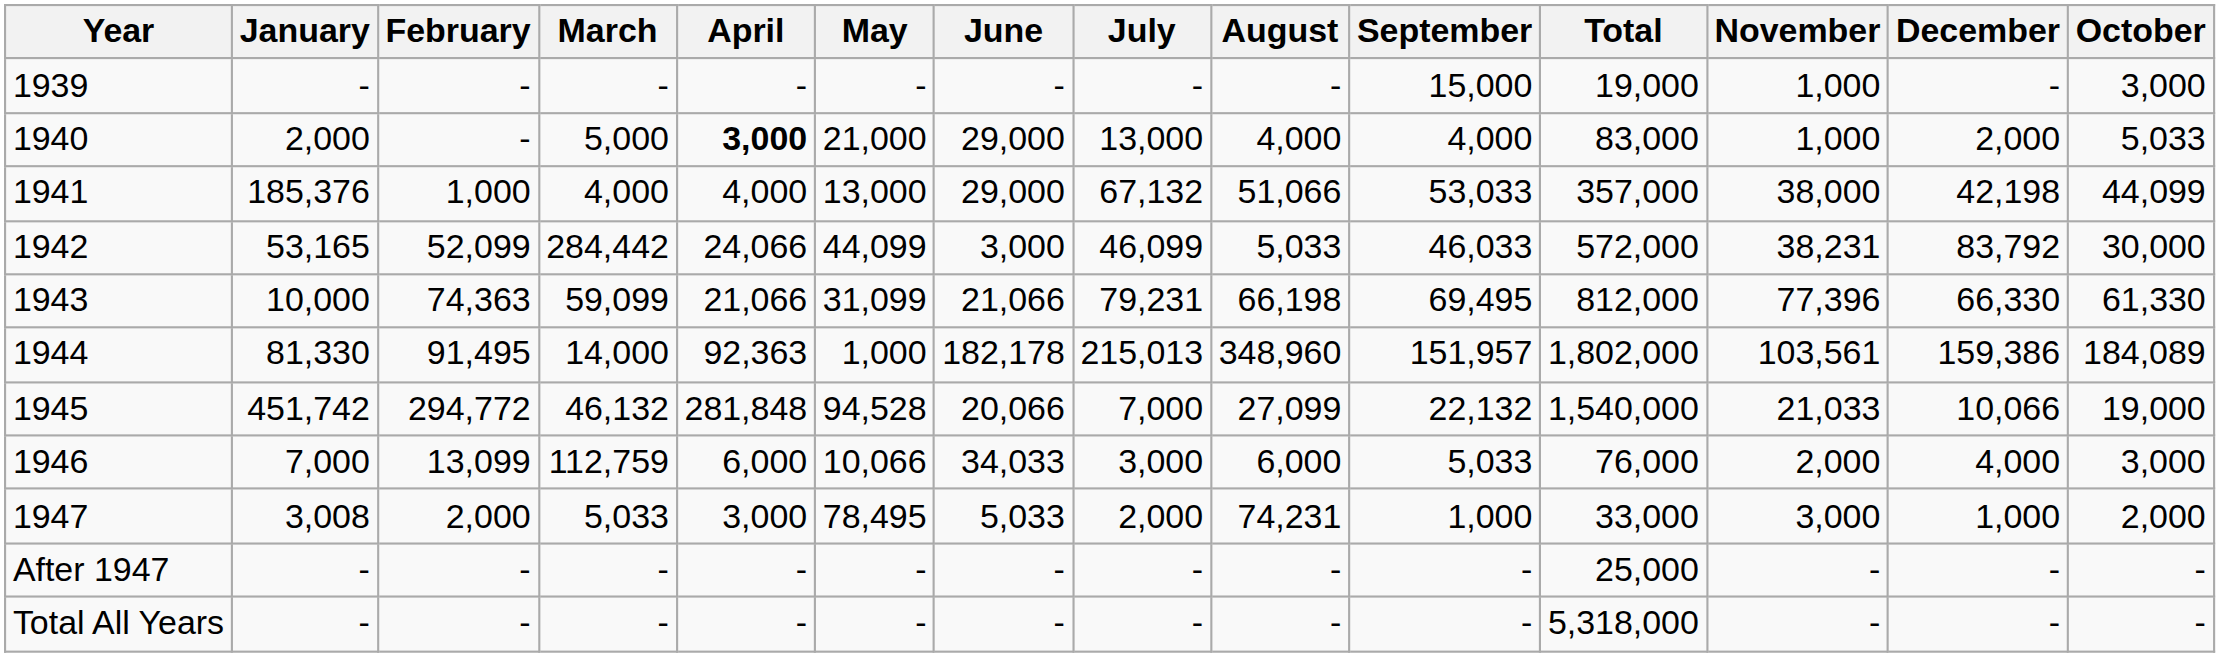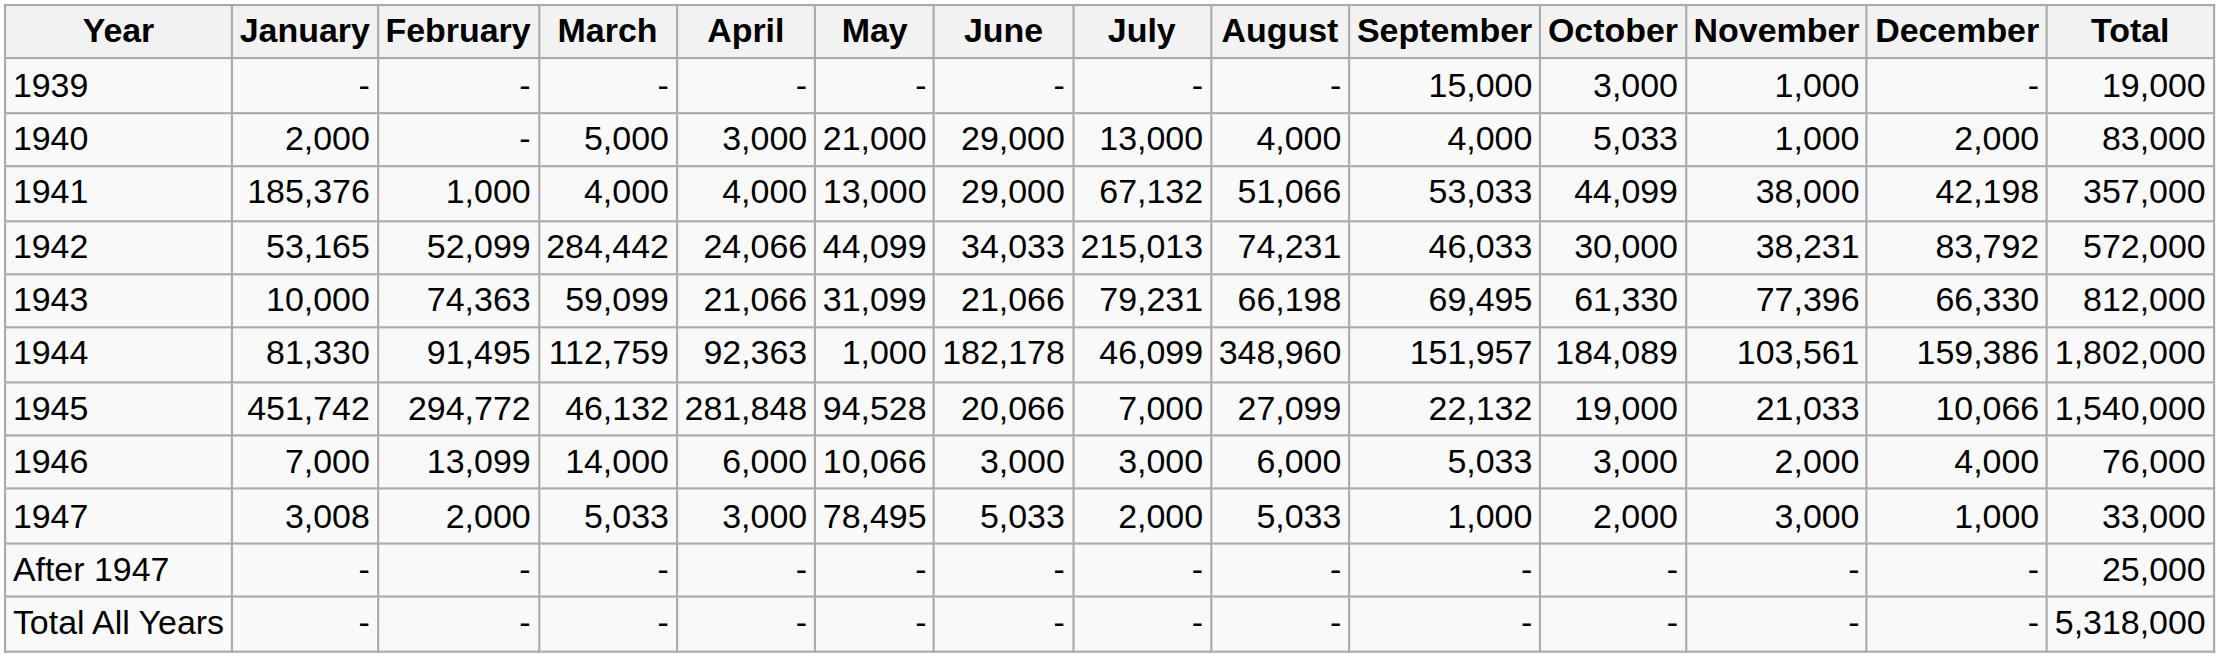 <table class="wikitable"  style="text-align: right;" |>
 <tr>
 <th>Year</th>
 <th>January</th>
 <th>February</th>
 <th>March</th>
 <th>April</th>
 <th>May</th>
 <th>June</th>
 <th>July</th>
 <th>August</th>
 <th>September</th>
-<th>Total</th>
+<th>October</th>
 <th>November</th>
 <th>December</th>
-<th>October</th>
+<th>Total</th>
 </tr>
 <tr>
 <td style="text-align: left;">1939</td>
 <td>-</td>
 <td>-</td>
 <td>-</td>
 <td>-</td>
 <td>-</td>
 <td>-</td>
 <td>-</td>
 <td>-</td>
 <td>15,000</td>
-<td>19,000</td>
+<td>3,000</td>
 <td>1,000</td>
 <td>-</td>
-<td>3,000</td>
+<td>19,000</td>
 </tr>
 <tr>
 <td style="text-align: left;">1940</td>
 <td>2,000</td>
 <td>-</td>
 <td>5,000</td>
-<td><strong>3,000</strong></td>
+<td>3,000</td>
 <td>21,000</td>
 <td>29,000</td>
 <td>13,000</td>
 <td>4,000</td>
 <td>4,000</td>
-<td>83,000</td>
+<td>5,033</td>
 <td>1,000</td>
 <td>2,000</td>
-<td>5,033</td>
+<td>83,000</td>
 </tr>
 <tr>
 <td style="text-align: left;">1941</td>
 <td>185,376</td>
 <td>1,000</td>
 <td>4,000</td>
 <td>4,000</td>
 <td>13,000</td>
 <td>29,000</td>
 <td>67,132</td>
 <td>51,066</td>
 <td>53,033</td>
-<td>357,000</td>
+<td>44,099</td>
 <td>38,000</td>
 <td>42,198</td>
-<td>44,099</td>
+<td>357,000</td>
 </tr>
 <tr>
 <td style="text-align: left;">1942</td>
 <td>53,165</td>
 <td>52,099</td>
 <td>284,442</td>
 <td>24,066</td>
 <td>44,099</td>
-<td>3,000</td>
-<td>46,099</td>
-<td>5,033</td>
+<td>34,033</td>
+<td>215,013</td>
+<td>74,231</td>
 <td>46,033</td>
-<td>572,000</td>
+<td>30,000</td>
 <td>38,231</td>
 <td>83,792</td>
-<td>30,000</td>
+<td>572,000</td>
 </tr>
 <tr>
 <td style="text-align: left;">1943</td>
 <td>10,000</td>
 <td>74,363</td>
 <td>59,099</td>
 <td>21,066</td>
 <td>31,099</td>
 <td>21,066</td>
 <td>79,231</td>
 <td>66,198</td>
 <td>69,495</td>
-<td>812,000</td>
+<td>61,330</td>
 <td>77,396</td>
 <td>66,330</td>
-<td>61,330</td>
+<td>812,000</td>
 </tr>
 <tr>
 <td style="text-align: left;">1944</td>
 <td>81,330</td>
 <td>91,495</td>
-<td>14,000</td>
+<td>112,759</td>
 <td>92,363</td>
 <td>1,000</td>
 <td>182,178</td>
-<td>215,013</td>
+<td>46,099</td>
 <td>348,960</td>
 <td>151,957</td>
-<td>1,802,000</td>
+<td>184,089</td>
 <td>103,561</td>
 <td>159,386</td>
-<td>184,089</td>
+<td>1,802,000</td>
 </tr>
 <tr>
 <td style="text-align: left;">1945</td>
 <td>451,742</td>
 <td>294,772</td>
 <td>46,132</td>
 <td>281,848</td>
 <td>94,528</td>
 <td>20,066</td>
 <td>7,000</td>
 <td>27,099</td>
 <td>22,132</td>
-<td>1,540,000</td>
+<td>19,000</td>
 <td>21,033</td>
 <td>10,066</td>
-<td>19,000</td>
+<td>1,540,000</td>
 </tr>
 <tr>
 <td style="text-align: left;">1946</td>
 <td>7,000</td>
 <td>13,099</td>
-<td>112,759</td>
+<td>14,000</td>
 <td>6,000</td>
 <td>10,066</td>
-<td>34,033</td>
+<td>3,000</td>
 <td>3,000</td>
 <td>6,000</td>
 <td>5,033</td>
-<td>76,000</td>
+<td>3,000</td>
 <td>2,000</td>
 <td>4,000</td>
-<td>3,000</td>
+<td>76,000</td>
 </tr>
 <tr>
 <td style="text-align: left;">1947</td>
 <td>3,008</td>
 <td>2,000</td>
 <td>5,033</td>
 <td>3,000</td>
 <td>78,495</td>
 <td>5,033</td>
 <td>2,000</td>
-<td>74,231</td>
+<td>5,033</td>
+<td>1,000</td>
+<td>2,000</td>
+<td>3,000</td>
 <td>1,000</td>
 <td>33,000</td>
-<td>3,000</td>
-<td>1,000</td>
-<td>2,000</td>
 </tr>
 <tr>
 <td style="text-align: left;">After 1947</td>
 <td>-</td>
 <td>-</td>
 <td>-</td>
 <td>-</td>
 <td>-</td>
 <td>-</td>
 <td>-</td>
 <td>-</td>
 <td>-</td>
-<td>25,000</td>
 <td>-</td>
 <td>-</td>
 <td>-</td>
+<td>25,000</td>
 </tr>
 <tr>
 <td style="text-align: left;">Total All Years</td>
 <td>-</td>
 <td>-</td>
 <td>-</td>
 <td>-</td>
 <td>-</td>
 <td>-</td>
 <td>-</td>
 <td>-</td>
 <td>-</td>
-<td>5,318,000</td>
 <td>-</td>
 <td>-</td>
 <td>-</td>
+<td>5,318,000</td>
 </tr>
 </table>
